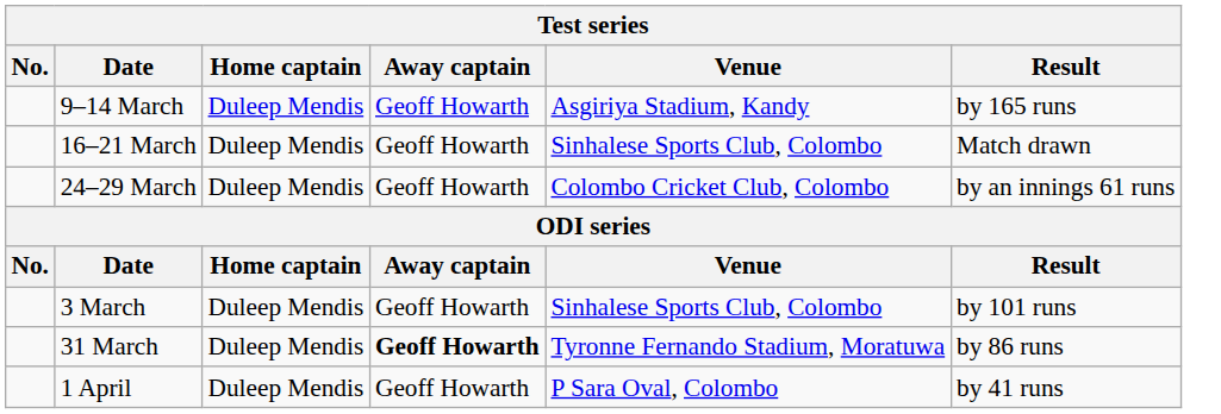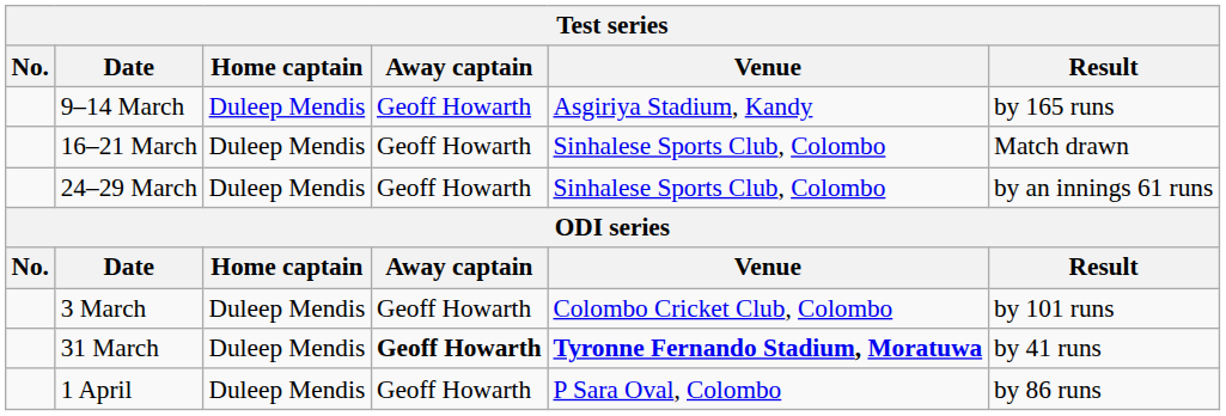 <table class="wikitable">
 <tr>
 <th colspan="9">Test series</th>
 </tr>
 <tr>
 <th>No.</th>
 <th>Date</th>
 <th>Home captain</th>
 <th>Away captain</th>
 <th>Venue</th>
 <th>Result</th>
 </tr>
 <tr>
 <td></td>
 <td>9–14 March</td>
 <td><a href='#'>Duleep Mendis</a></td>
 <td><a href='#'>Geoff Howarth</a></td>
 <td><a href='#'>Asgiriya Stadium</a>, <a href='#'>Kandy</a></td>
 <td> by 165 runs</td>
 </tr>
 <tr>
 <td></td>
 <td>16–21 March</td>
 <td>Duleep Mendis</td>
 <td>Geoff Howarth</td>
 <td><a href='#'>Sinhalese Sports Club</a>, <a href='#'>Colombo</a></td>
 <td>Match drawn</td>
 </tr>
 <tr>
 <td></td>
 <td>24–29 March</td>
 <td>Duleep Mendis</td>
 <td>Geoff Howarth</td>
-<td><a href='#'>Colombo Cricket Club</a>, <a href='#'>Colombo</a></td>
+<td><a href='#'>Sinhalese Sports Club</a>, <a href='#'>Colombo</a></td>
 <td> by an innings 61 runs</td>
 </tr>
 <tr>
 <th colspan="9">ODI series</th>
 </tr>
 <tr>
 <th>No.</th>
 <th>Date</th>
 <th>Home captain</th>
 <th>Away captain</th>
 <th>Venue</th>
 <th>Result</th>
 </tr>
 <tr>
 <td></td>
 <td>3 March</td>
 <td>Duleep Mendis</td>
 <td>Geoff Howarth</td>
-<td><a href='#'>Sinhalese Sports Club</a>, <a href='#'>Colombo</a></td>
+<td><a href='#'>Colombo Cricket Club</a>, <a href='#'>Colombo</a></td>
 <td> by 101 runs</td>
 </tr>
 <tr>
 <td></td>
 <td>31 March</td>
 <td>Duleep Mendis</td>
 <td><strong>Geoff Howarth</strong></td>
-<td><a href='#'>Tyronne Fernando Stadium</a>, <a href='#'>Moratuwa</a></td>
-<td> by 86 runs</td>
+<td><strong><a href='#'>Tyronne Fernando Stadium</a>, <a href='#'>Moratuwa</a></strong></td>
+<td> by 41 runs</td>
 </tr>
 <tr>
 <td></td>
 <td>1 April</td>
 <td>Duleep Mendis</td>
 <td>Geoff Howarth</td>
 <td><a href='#'>P Sara Oval</a>, <a href='#'>Colombo</a></td>
-<td> by 41 runs</td>
+<td> by 86 runs</td>
 </tr>
 </table>
